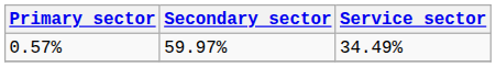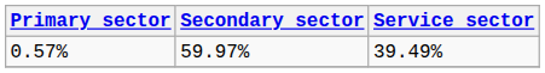 <table class="wikitable" border="1">
 <tr>
 <th><a href='#'>Primary sector</a></th>
 <th><a href='#'>Secondary sector</a></th>
 <th><a href='#'>Service sector</a></th>
 </tr>
 <tr>
 <td>0.57%</td>
 <td>59.97%</td>
-<td>34.49%</td>
+<td>39.49%</td>
 </tr>
 <tr>
 </tr>
 </table>
